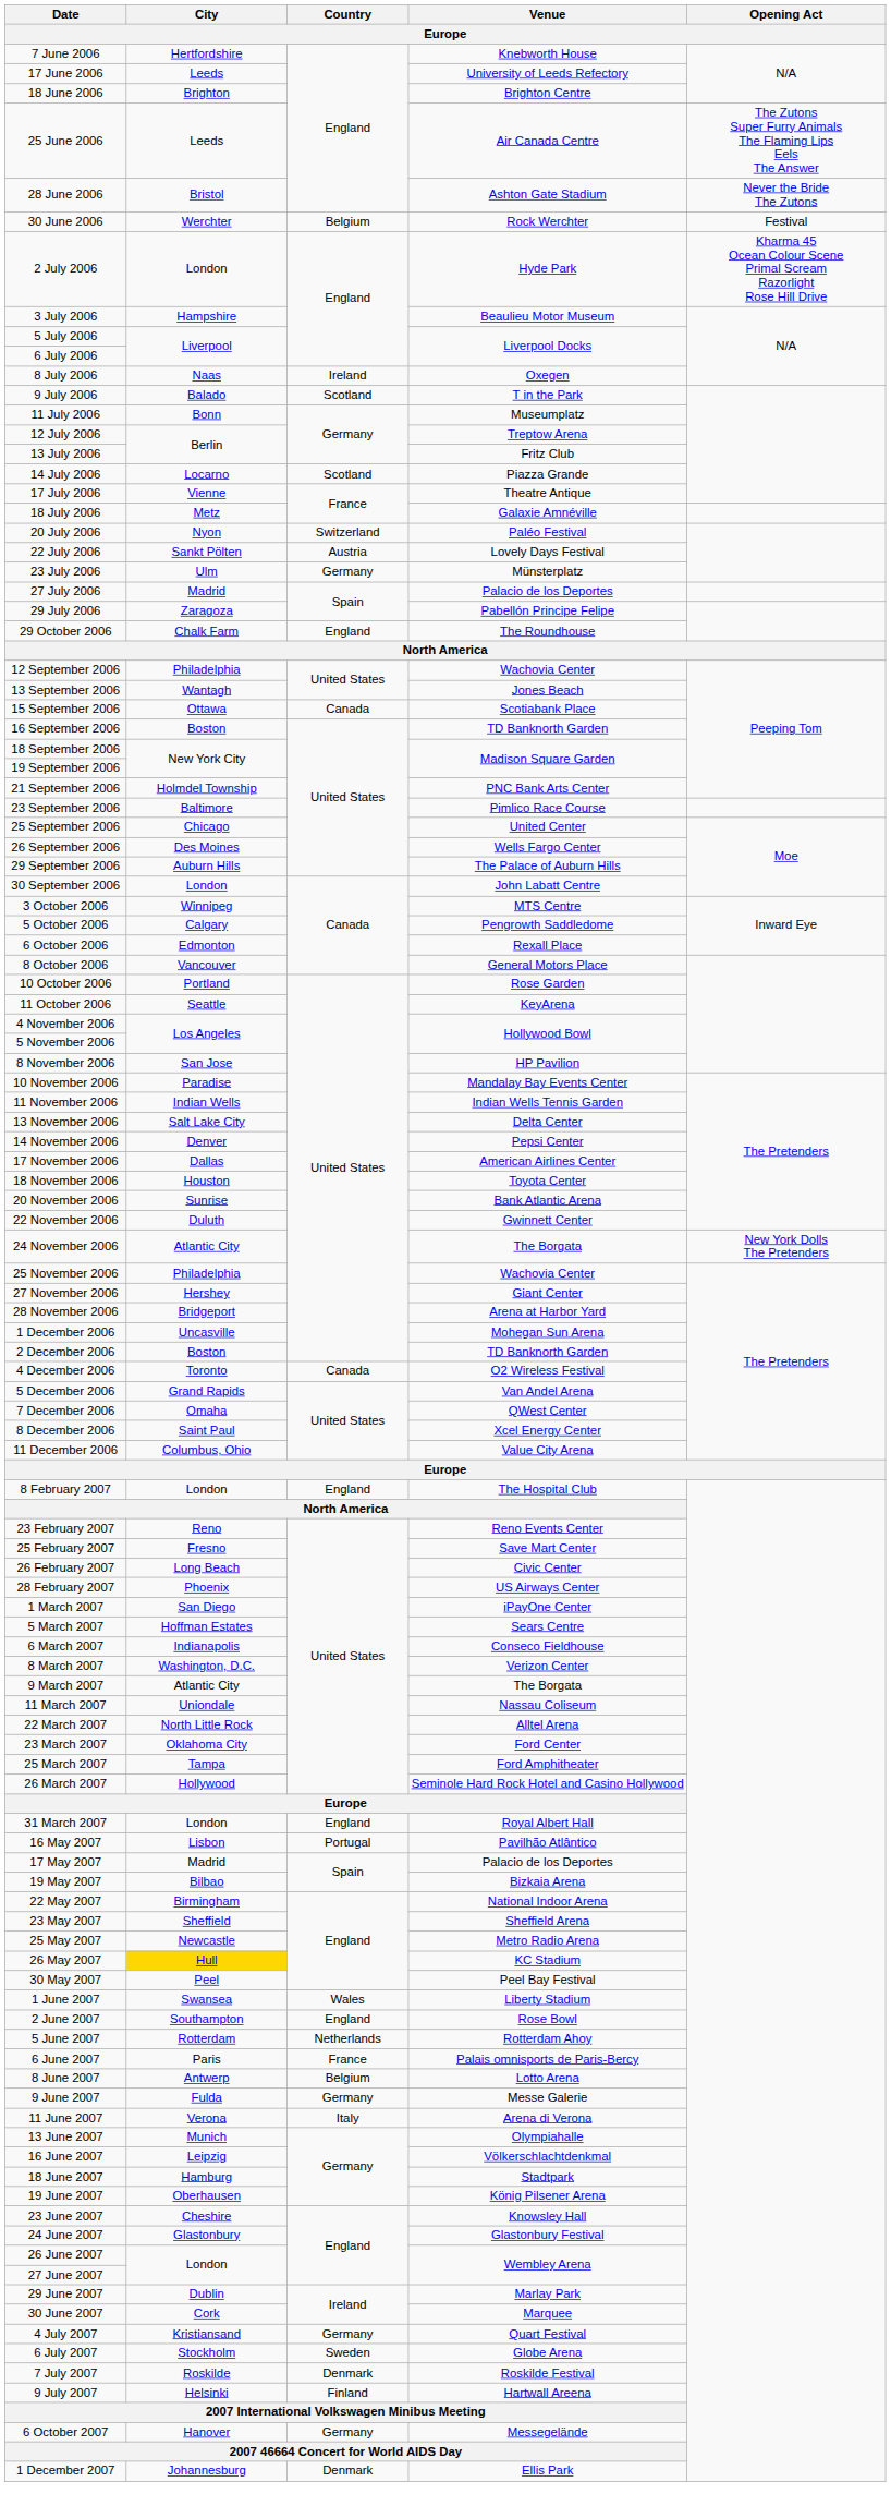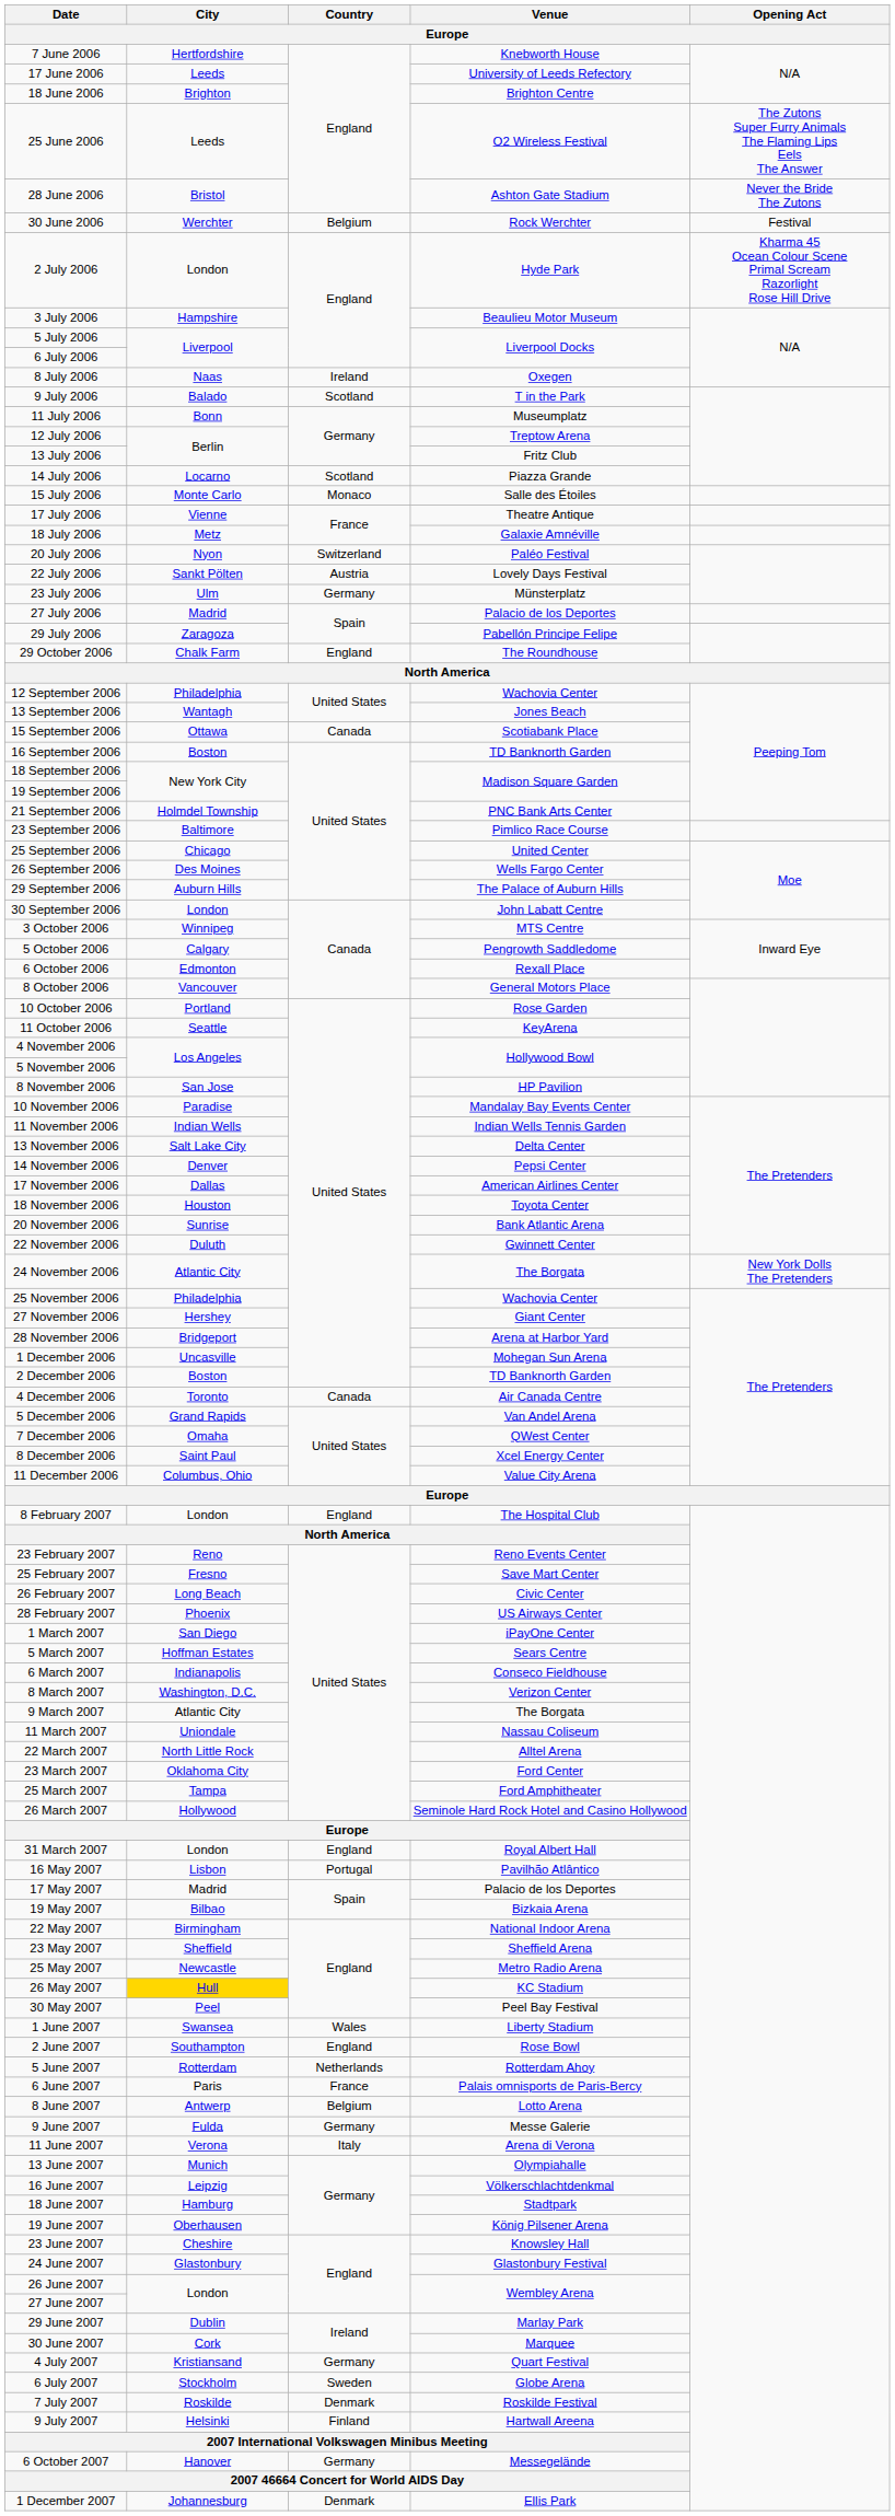 <table class="wikitable" style="text-align:center;">
 <tr>
 <th style="width:150px;">Date</th>
 <th style="width:200px;">City</th>
 <th style="width:150px;">Country</th>
 <th>Venue</th>
 <th style="width:250px;">Opening Act</th>
 </tr>
 <tr>
 <th colspan="5">Europe</th>
 </tr>
 <tr>
 <td>7 June 2006</td>
 <td><a href='#'>Hertfordshire</a></td>
 <td rowspan="5">England</td>
 <td><a href='#'>Knebworth House</a></td>
 <td rowspan="3">N/A</td>
 </tr>
 <tr>
 <td>17 June 2006</td>
 <td><a href='#'>Leeds</a></td>
 <td><a href='#'>University of Leeds Refectory</a></td>
 </tr>
 <tr>
 <td>18 June 2006</td>
 <td><a href='#'>Brighton</a></td>
 <td><a href='#'>Brighton Centre</a></td>
 </tr>
 <tr>
 <td>25 June 2006</td>
 <td>Leeds</td>
-<td><a href='#'>Air Canada Centre</a></td>
+<td><a href='#'>O2 Wireless Festival</a></td>
 <td><a href='#'>The Zutons</a><br><a href='#'>Super Furry Animals</a><br><a href='#'>The Flaming Lips</a><br><a href='#'>Eels</a><br><a href='#'>The Answer</a></td>
 </tr>
 <tr>
 <td>28 June 2006</td>
 <td><a href='#'>Bristol</a></td>
 <td><a href='#'>Ashton Gate Stadium</a></td>
 <td><a href='#'>Never the Bride</a><br><a href='#'>The Zutons</a></td>
 </tr>
 <tr>
 <td>30 June 2006</td>
 <td><a href='#'>Werchter</a></td>
 <td>Belgium</td>
 <td><a href='#'>Rock Werchter</a></td>
 <td>Festival</td>
 </tr>
 <tr>
 <td>2 July 2006</td>
 <td>London</td>
 <td rowspan="4">England</td>
 <td><a href='#'>Hyde Park</a></td>
 <td><a href='#'>Kharma 45</a><br><a href='#'>Ocean Colour Scene</a><br><a href='#'>Primal Scream</a><br><a href='#'>Razorlight</a><br><a href='#'>Rose Hill Drive</a></td>
 </tr>
 <tr>
 <td>3 July 2006</td>
 <td><a href='#'>Hampshire</a></td>
 <td><a href='#'>Beaulieu Motor Museum</a></td>
 <td rowspan="4">N/A</td>
 </tr>
 <tr>
 <td>5 July 2006</td>
 <td rowspan="2"><a href='#'>Liverpool</a></td>
 <td rowspan="2"><a href='#'>Liverpool Docks</a></td>
 </tr>
 <tr>
 <td>6 July 2006</td>
 </tr>
 <tr>
 <td>8 July 2006</td>
 <td><a href='#'>Naas</a></td>
 <td>Ireland</td>
 <td><a href='#'>Oxegen</a></td>
 </tr>
 <tr>
 <td>9 July 2006</td>
 <td><a href='#'>Balado</a></td>
 <td>Scotland</td>
 <td><a href='#'>T in the Park</a></td>
 </tr>
 <tr>
 <td>11 July 2006</td>
 <td><a href='#'>Bonn</a></td>
 <td rowspan="3">Germany</td>
 <td>Museumplatz</td>
 </tr>
 <tr>
 <td>12 July 2006</td>
 <td rowspan="2">Berlin</td>
 <td><a href='#'>Treptow Arena</a></td>
 </tr>
 <tr>
 <td>13 July 2006</td>
 <td>Fritz Club</td>
 </tr>
 <tr>
 <td>14 July 2006</td>
 <td><a href='#'>Locarno</a></td>
 <td>Scotland</td>
 <td>Piazza Grande</td>
+</tr>
+<tr>
+<td>15 July 2006</td>
+<td><a href='#'>Monte Carlo</a></td>
+<td>Monaco</td>
+<td>Salle des Étoiles</td>
+<td></td>
 </tr>
 <tr>
 <td>17 July 2006</td>
 <td><a href='#'>Vienne</a></td>
 <td rowspan="2">France</td>
 <td>Theatre Antique</td>
 </tr>
 <tr>
 <td>18 July 2006</td>
 <td><a href='#'>Metz</a></td>
 <td><a href='#'>Galaxie Amnéville</a></td>
 <td></td>
 </tr>
 <tr>
 <td>20 July 2006</td>
 <td><a href='#'>Nyon</a></td>
 <td>Switzerland</td>
 <td><a href='#'>Paléo Festival</a></td>
 </tr>
 <tr>
 <td>22 July 2006</td>
 <td><a href='#'>Sankt Pölten</a></td>
 <td>Austria</td>
 <td>Lovely Days Festival</td>
 </tr>
 <tr>
 <td>23 July 2006</td>
 <td><a href='#'>Ulm</a></td>
 <td>Germany</td>
 <td>Münsterplatz</td>
 </tr>
 <tr>
 <td>27 July 2006</td>
 <td><a href='#'>Madrid</a></td>
 <td rowspan="2">Spain</td>
 <td><a href='#'>Palacio de los Deportes</a></td>
 <td></td>
 </tr>
 <tr>
 <td>29 July 2006</td>
 <td><a href='#'>Zaragoza</a></td>
 <td><a href='#'>Pabellón Principe Felipe</a></td>
 </tr>
 <tr>
 <td>29 October 2006</td>
 <td><a href='#'>Chalk Farm</a></td>
 <td>England</td>
 <td><a href='#'>The Roundhouse</a></td>
 </tr>
 <tr>
 <th colspan="5">North America</th>
 </tr>
 <tr>
 <td>12 September 2006</td>
 <td><a href='#'>Philadelphia</a></td>
 <td rowspan="2">United States</td>
 <td><a href='#'>Wachovia Center</a></td>
 <td rowspan="7"><a href='#'>Peeping Tom</a></td>
 </tr>
 <tr>
 <td>13 September 2006</td>
 <td><a href='#'>Wantagh</a></td>
 <td><a href='#'>Jones Beach</a></td>
 </tr>
 <tr>
 <td>15 September 2006</td>
 <td><a href='#'>Ottawa</a></td>
 <td>Canada</td>
 <td><a href='#'>Scotiabank Place</a></td>
 </tr>
 <tr>
 <td>16 September 2006</td>
 <td><a href='#'>Boston</a></td>
 <td rowspan="8">United States</td>
 <td><a href='#'>TD Banknorth Garden</a></td>
 </tr>
 <tr>
 <td>18 September 2006</td>
 <td rowspan="2">New York City</td>
 <td rowspan="2"><a href='#'>Madison Square Garden</a></td>
 </tr>
 <tr>
 <td>19 September 2006</td>
 </tr>
 <tr>
 <td>21 September 2006</td>
 <td><a href='#'>Holmdel Township</a></td>
 <td><a href='#'>PNC Bank Arts Center</a></td>
 </tr>
 <tr>
 <td>23 September 2006</td>
 <td><a href='#'>Baltimore</a></td>
 <td><a href='#'>Pimlico Race Course</a></td>
 </tr>
 <tr>
 <td>25 September 2006</td>
 <td><a href='#'>Chicago</a></td>
 <td><a href='#'>United Center</a></td>
 <td rowspan="4"><a href='#'>Moe</a></td>
 </tr>
 <tr>
 <td>26 September 2006</td>
 <td><a href='#'>Des Moines</a></td>
 <td><a href='#'>Wells Fargo Center</a></td>
 </tr>
 <tr>
 <td>29 September 2006</td>
 <td><a href='#'>Auburn Hills</a></td>
 <td><a href='#'>The Palace of Auburn Hills</a></td>
 </tr>
 <tr>
 <td>30 September 2006</td>
 <td><a href='#'>London</a></td>
 <td rowspan="5">Canada</td>
 <td><a href='#'>John Labatt Centre</a></td>
 </tr>
 <tr>
 <td>3 October 2006</td>
 <td><a href='#'>Winnipeg</a></td>
 <td><a href='#'>MTS Centre</a></td>
 <td rowspan="3">Inward Eye</td>
 </tr>
 <tr>
 <td>5 October 2006</td>
 <td><a href='#'>Calgary</a></td>
 <td><a href='#'>Pengrowth Saddledome</a></td>
 </tr>
 <tr>
 <td>6 October 2006</td>
 <td><a href='#'>Edmonton</a></td>
 <td><a href='#'>Rexall Place</a></td>
 </tr>
 <tr>
 <td>8 October 2006</td>
 <td><a href='#'>Vancouver</a></td>
 <td><a href='#'>General Motors Place</a></td>
 </tr>
 <tr>
 <td>10 October 2006</td>
 <td><a href='#'>Portland</a></td>
 <td rowspan="19">United States</td>
 <td><a href='#'>Rose Garden</a></td>
 </tr>
 <tr>
 <td>11 October 2006</td>
 <td><a href='#'>Seattle</a></td>
 <td><a href='#'>KeyArena</a></td>
 </tr>
 <tr>
 <td>4 November 2006</td>
 <td rowspan="2"><a href='#'>Los Angeles</a></td>
 <td rowspan="2"><a href='#'>Hollywood Bowl</a></td>
 </tr>
 <tr>
 <td>5 November 2006</td>
 </tr>
 <tr>
 <td>8 November 2006</td>
 <td><a href='#'>San Jose</a></td>
 <td><a href='#'>HP Pavilion</a></td>
 </tr>
 <tr>
 <td>10 November 2006</td>
 <td><a href='#'>Paradise</a></td>
 <td><a href='#'>Mandalay Bay Events Center</a></td>
 <td rowspan="8"><a href='#'>The Pretenders</a></td>
 </tr>
 <tr>
 <td>11 November 2006</td>
 <td><a href='#'>Indian Wells</a></td>
 <td><a href='#'>Indian Wells Tennis Garden</a></td>
 </tr>
 <tr>
 <td>13 November 2006</td>
 <td><a href='#'>Salt Lake City</a></td>
 <td><a href='#'>Delta Center</a></td>
 </tr>
 <tr>
 <td>14 November 2006</td>
 <td><a href='#'>Denver</a></td>
 <td><a href='#'>Pepsi Center</a></td>
 </tr>
 <tr>
 <td>17 November 2006</td>
 <td><a href='#'>Dallas</a></td>
 <td><a href='#'>American Airlines Center</a></td>
 </tr>
 <tr>
 <td>18 November 2006</td>
 <td><a href='#'>Houston</a></td>
 <td><a href='#'>Toyota Center</a></td>
 </tr>
 <tr>
 <td>20 November 2006</td>
 <td><a href='#'>Sunrise</a></td>
 <td><a href='#'>Bank Atlantic Arena</a></td>
 </tr>
 <tr>
 <td>22 November 2006</td>
 <td><a href='#'>Duluth</a></td>
 <td><a href='#'>Gwinnett Center</a></td>
 </tr>
 <tr>
 <td>24 November 2006</td>
 <td><a href='#'>Atlantic City</a></td>
 <td><a href='#'>The Borgata</a></td>
 <td><a href='#'>New York Dolls</a><br><a href='#'>The Pretenders</a></td>
 </tr>
 <tr>
 <td>25 November 2006</td>
 <td><a href='#'>Philadelphia</a></td>
 <td><a href='#'>Wachovia Center</a></td>
 <td rowspan="10"><a href='#'>The Pretenders</a></td>
 </tr>
 <tr>
 <td>27 November 2006</td>
 <td><a href='#'>Hershey</a></td>
 <td><a href='#'>Giant Center</a></td>
 </tr>
 <tr>
 <td>28 November 2006</td>
 <td><a href='#'>Bridgeport</a></td>
 <td><a href='#'>Arena at Harbor Yard</a></td>
 </tr>
 <tr>
 <td>1 December 2006</td>
 <td><a href='#'>Uncasville</a></td>
 <td><a href='#'>Mohegan Sun Arena</a></td>
 </tr>
 <tr>
 <td>2 December 2006</td>
 <td><a href='#'>Boston</a></td>
 <td><a href='#'>TD Banknorth Garden</a></td>
 </tr>
 <tr>
 <td>4 December 2006</td>
 <td><a href='#'>Toronto</a></td>
 <td>Canada</td>
-<td><a href='#'>O2 Wireless Festival</a></td>
+<td><a href='#'>Air Canada Centre</a></td>
 </tr>
 <tr>
 <td>5 December 2006</td>
 <td><a href='#'>Grand Rapids</a></td>
 <td rowspan="4">United States</td>
 <td><a href='#'>Van Andel Arena</a></td>
 </tr>
 <tr>
 <td>7 December 2006</td>
 <td><a href='#'>Omaha</a></td>
 <td><a href='#'>QWest Center</a></td>
 </tr>
 <tr>
 <td>8 December 2006</td>
 <td><a href='#'>Saint Paul</a></td>
 <td><a href='#'>Xcel Energy Center</a></td>
 </tr>
 <tr>
 <td>11 December 2006</td>
 <td><a href='#'>Columbus, Ohio</a></td>
 <td><a href='#'>Value City Arena</a></td>
 </tr>
 <tr>
 <th colspan="5">Europe</th>
 </tr>
 <tr>
 <td>8 February 2007</td>
 <td>London</td>
 <td>England</td>
 <td><a href='#'>The Hospital Club</a></td>
 </tr>
 <tr>
 <th colspan="4">North America</th>
 </tr>
 <tr>
 <td>23 February 2007</td>
 <td><a href='#'>Reno</a></td>
 <td rowspan="14">United States</td>
 <td><a href='#'>Reno Events Center</a></td>
 </tr>
 <tr>
 <td>25 February 2007</td>
 <td><a href='#'>Fresno</a></td>
 <td><a href='#'>Save Mart Center</a></td>
 </tr>
 <tr>
 <td>26 February 2007</td>
 <td><a href='#'>Long Beach</a></td>
 <td><a href='#'>Civic Center</a></td>
 </tr>
 <tr>
 <td>28 February 2007</td>
 <td><a href='#'>Phoenix</a></td>
 <td><a href='#'>US Airways Center</a></td>
 </tr>
 <tr>
 <td>1 March 2007</td>
 <td><a href='#'>San Diego</a></td>
 <td><a href='#'>iPayOne Center</a></td>
 </tr>
 <tr>
 <td>5 March 2007</td>
 <td><a href='#'>Hoffman Estates</a></td>
 <td><a href='#'>Sears Centre</a></td>
 </tr>
 <tr>
 <td>6 March 2007</td>
 <td><a href='#'>Indianapolis</a></td>
 <td><a href='#'>Conseco Fieldhouse</a></td>
 </tr>
 <tr>
 <td>8 March 2007</td>
 <td><a href='#'>Washington, D.C.</a></td>
 <td><a href='#'>Verizon Center</a></td>
 </tr>
 <tr>
 <td>9 March 2007</td>
 <td>Atlantic City</td>
 <td>The Borgata</td>
 </tr>
 <tr>
 <td>11 March 2007</td>
 <td><a href='#'>Uniondale</a></td>
 <td><a href='#'>Nassau Coliseum</a></td>
 </tr>
 <tr>
 <td>22 March 2007</td>
 <td><a href='#'>North Little Rock</a></td>
 <td><a href='#'>Alltel Arena</a></td>
 </tr>
 <tr>
 <td>23 March 2007</td>
 <td><a href='#'>Oklahoma City</a></td>
 <td><a href='#'>Ford Center</a></td>
 </tr>
 <tr>
 <td>25 March 2007</td>
 <td><a href='#'>Tampa</a></td>
 <td><a href='#'>Ford Amphitheater</a></td>
 </tr>
 <tr>
 <td>26 March 2007</td>
 <td><a href='#'>Hollywood</a></td>
 <td><a href='#'>Seminole Hard Rock Hotel and Casino Hollywood</a></td>
 </tr>
 <tr>
 <th colspan="4">Europe</th>
 </tr>
 <tr>
 <td>31 March 2007</td>
 <td>London</td>
 <td>England</td>
 <td><a href='#'>Royal Albert Hall</a></td>
 </tr>
 <tr>
 <td>16 May 2007</td>
 <td><a href='#'>Lisbon</a></td>
 <td>Portugal</td>
 <td><a href='#'>Pavilhão Atlântico</a></td>
 </tr>
 <tr>
 <td>17 May 2007</td>
 <td>Madrid</td>
 <td rowspan="2">Spain</td>
 <td>Palacio de los Deportes</td>
 </tr>
 <tr>
 <td>19 May 2007</td>
 <td><a href='#'>Bilbao</a></td>
 <td><a href='#'>Bizkaia Arena</a></td>
 </tr>
 <tr>
 <td>22 May 2007</td>
 <td><a href='#'>Birmingham</a></td>
 <td rowspan="5">England</td>
 <td><a href='#'>National Indoor Arena</a></td>
 </tr>
 <tr>
 <td>23 May 2007</td>
 <td><a href='#'>Sheffield</a></td>
 <td><a href='#'>Sheffield Arena</a></td>
 </tr>
 <tr>
 <td>25 May 2007</td>
 <td><a href='#'>Newcastle</a></td>
 <td><a href='#'>Metro Radio Arena</a></td>
 </tr>
 <tr>
 <td>26 May 2007</td>
 <td style="background: gold;"><a href='#'>Hull</a></td>
 <td><a href='#'>KC Stadium</a></td>
 </tr>
 <tr>
 <td>30 May 2007</td>
 <td><a href='#'>Peel</a></td>
 <td>Peel Bay Festival</td>
 </tr>
 <tr>
 <td>1 June 2007</td>
 <td><a href='#'>Swansea</a></td>
 <td>Wales</td>
 <td><a href='#'>Liberty Stadium</a></td>
 </tr>
 <tr>
 <td>2 June 2007</td>
 <td><a href='#'>Southampton</a></td>
 <td>England</td>
 <td><a href='#'>Rose Bowl</a></td>
 </tr>
 <tr>
 <td>5 June 2007</td>
 <td><a href='#'>Rotterdam</a></td>
 <td>Netherlands</td>
 <td><a href='#'>Rotterdam Ahoy</a></td>
 </tr>
 <tr>
 <td>6 June 2007</td>
 <td>Paris</td>
 <td>France</td>
 <td><a href='#'>Palais omnisports de Paris-Bercy</a></td>
 </tr>
 <tr>
 <td>8 June 2007</td>
 <td><a href='#'>Antwerp</a></td>
 <td>Belgium</td>
 <td><a href='#'>Lotto Arena</a></td>
 </tr>
 <tr>
 <td>9 June 2007</td>
 <td><a href='#'>Fulda</a></td>
 <td>Germany</td>
 <td>Messe Galerie</td>
 </tr>
 <tr>
 <td>11 June 2007</td>
 <td><a href='#'>Verona</a></td>
 <td>Italy</td>
 <td><a href='#'>Arena di Verona</a></td>
 </tr>
 <tr>
 <td>13 June 2007</td>
 <td><a href='#'>Munich</a></td>
 <td rowspan="4">Germany</td>
 <td><a href='#'>Olympiahalle</a></td>
 </tr>
 <tr>
 <td>16 June 2007</td>
 <td><a href='#'>Leipzig</a></td>
 <td><a href='#'>Völkerschlachtdenkmal</a></td>
 </tr>
 <tr>
 <td>18 June 2007</td>
 <td><a href='#'>Hamburg</a></td>
 <td><a href='#'>Stadtpark</a></td>
 </tr>
 <tr>
 <td>19 June 2007</td>
 <td><a href='#'>Oberhausen</a></td>
 <td><a href='#'>König Pilsener Arena</a></td>
 </tr>
 <tr>
 <td>23 June 2007</td>
 <td><a href='#'>Cheshire</a></td>
 <td rowspan="4">England</td>
 <td><a href='#'>Knowsley Hall</a></td>
 </tr>
 <tr>
 <td>24 June 2007</td>
 <td><a href='#'>Glastonbury</a></td>
 <td><a href='#'>Glastonbury Festival</a></td>
 </tr>
 <tr>
 <td>26 June 2007</td>
 <td rowspan="2">London</td>
 <td rowspan="2"><a href='#'>Wembley Arena</a></td>
 </tr>
 <tr>
 <td>27 June 2007</td>
 </tr>
 <tr>
 <td>29 June 2007</td>
 <td><a href='#'>Dublin</a></td>
 <td rowspan="2">Ireland</td>
 <td><a href='#'>Marlay Park</a></td>
 </tr>
 <tr>
 <td>30 June 2007</td>
 <td><a href='#'>Cork</a></td>
 <td><a href='#'>Marquee</a></td>
 </tr>
 <tr>
 <td>4 July 2007</td>
 <td><a href='#'>Kristiansand</a></td>
 <td>Germany</td>
 <td><a href='#'>Quart Festival</a></td>
 </tr>
 <tr>
 <td>6 July 2007</td>
 <td><a href='#'>Stockholm</a></td>
 <td>Sweden</td>
 <td><a href='#'>Globe Arena</a></td>
 </tr>
 <tr>
 <td>7 July 2007</td>
 <td><a href='#'>Roskilde</a></td>
 <td>Denmark</td>
 <td><a href='#'>Roskilde Festival</a></td>
 </tr>
 <tr>
 <td>9 July 2007</td>
 <td><a href='#'>Helsinki</a></td>
 <td>Finland</td>
 <td><a href='#'>Hartwall Areena</a></td>
 </tr>
 <tr>
 <th colspan="4">2007 International Volkswagen Minibus Meeting</th>
 </tr>
 <tr>
 <td>6 October 2007</td>
 <td><a href='#'>Hanover</a></td>
 <td>Germany</td>
 <td><a href='#'>Messegelände</a></td>
 </tr>
 <tr>
 <th colspan="4">2007 46664 Concert for World AIDS Day</th>
 </tr>
 <tr>
 <td>1 December 2007</td>
 <td><a href='#'>Johannesburg</a></td>
 <td>Denmark</td>
 <td><a href='#'>Ellis Park</a></td>
 </tr>
 </table>
